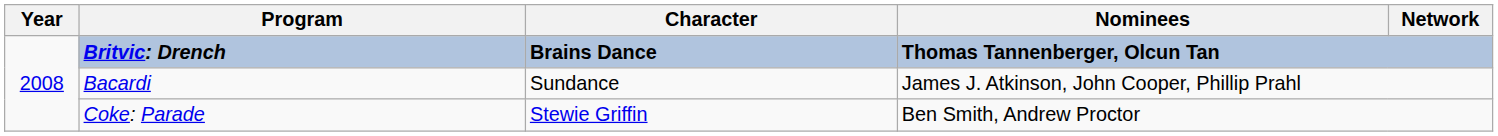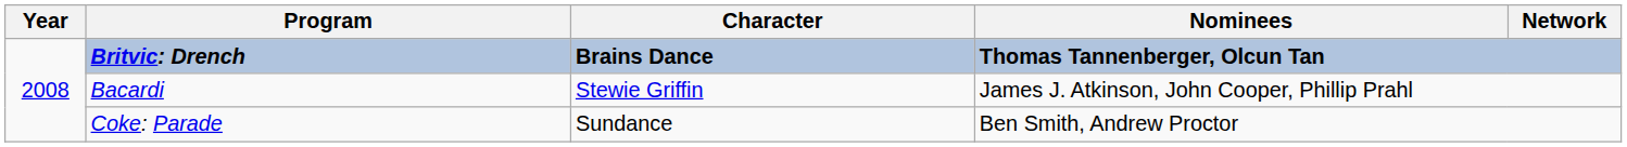 <table class="wikitable" width="95%" cellpadding="5">
 <tr>
 <th width="5%">Year</th>
 <th width="30%">Program</th>
 <th width="25%">Character</th>
 <th width="33%">Nominees</th>
 <th width="8%">Network</th>
 </tr>
 <tr>
 <td rowspan="3" style="text-align:center;"><a href='#'>2008</a><br></td>
 <td style="background:#B0C4DE;"><strong><em><a href='#'>Britvic</a>: Drench</em></strong></td>
 <td style="background:#B0C4DE;"><strong>Brains Dance</strong></td>
 <td style="background:#B0C4DE;" colspan="2"><strong>Thomas Tannenberger, Olcun Tan</strong></td>
 </tr>
 <tr>
 <td><em><a href='#'>Bacardi</a></em></td>
-<td>Sundance</td>
+<td><a href='#'>Stewie Griffin</a></td>
 <td colspan="2">James J. Atkinson, John Cooper, Phillip Prahl</td>
 </tr>
 <tr>
 <td><em><a href='#'>Coke</a>: <a href='#'>Parade</a></em></td>
-<td><a href='#'>Stewie Griffin</a></td>
+<td>Sundance</td>
 <td colspan="2">Ben Smith, Andrew Proctor</td>
 </tr>
 </table>
